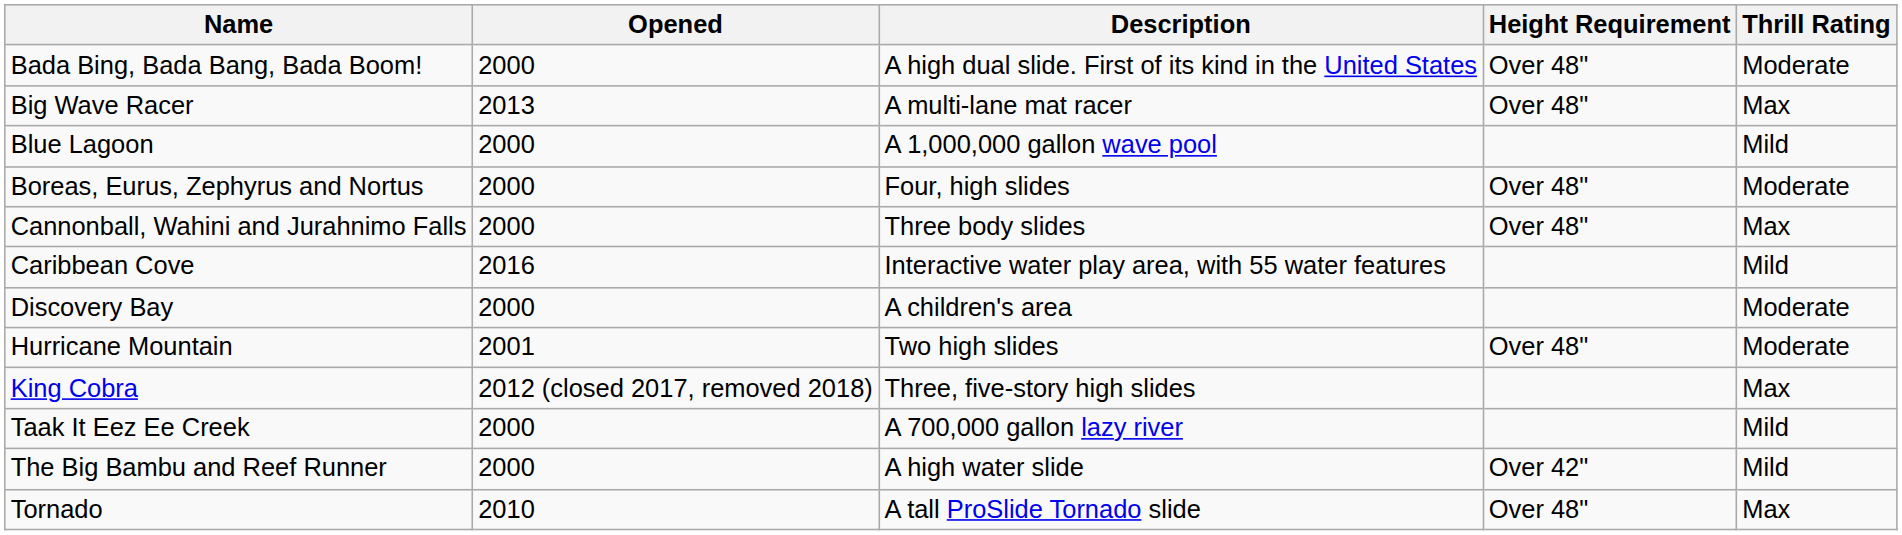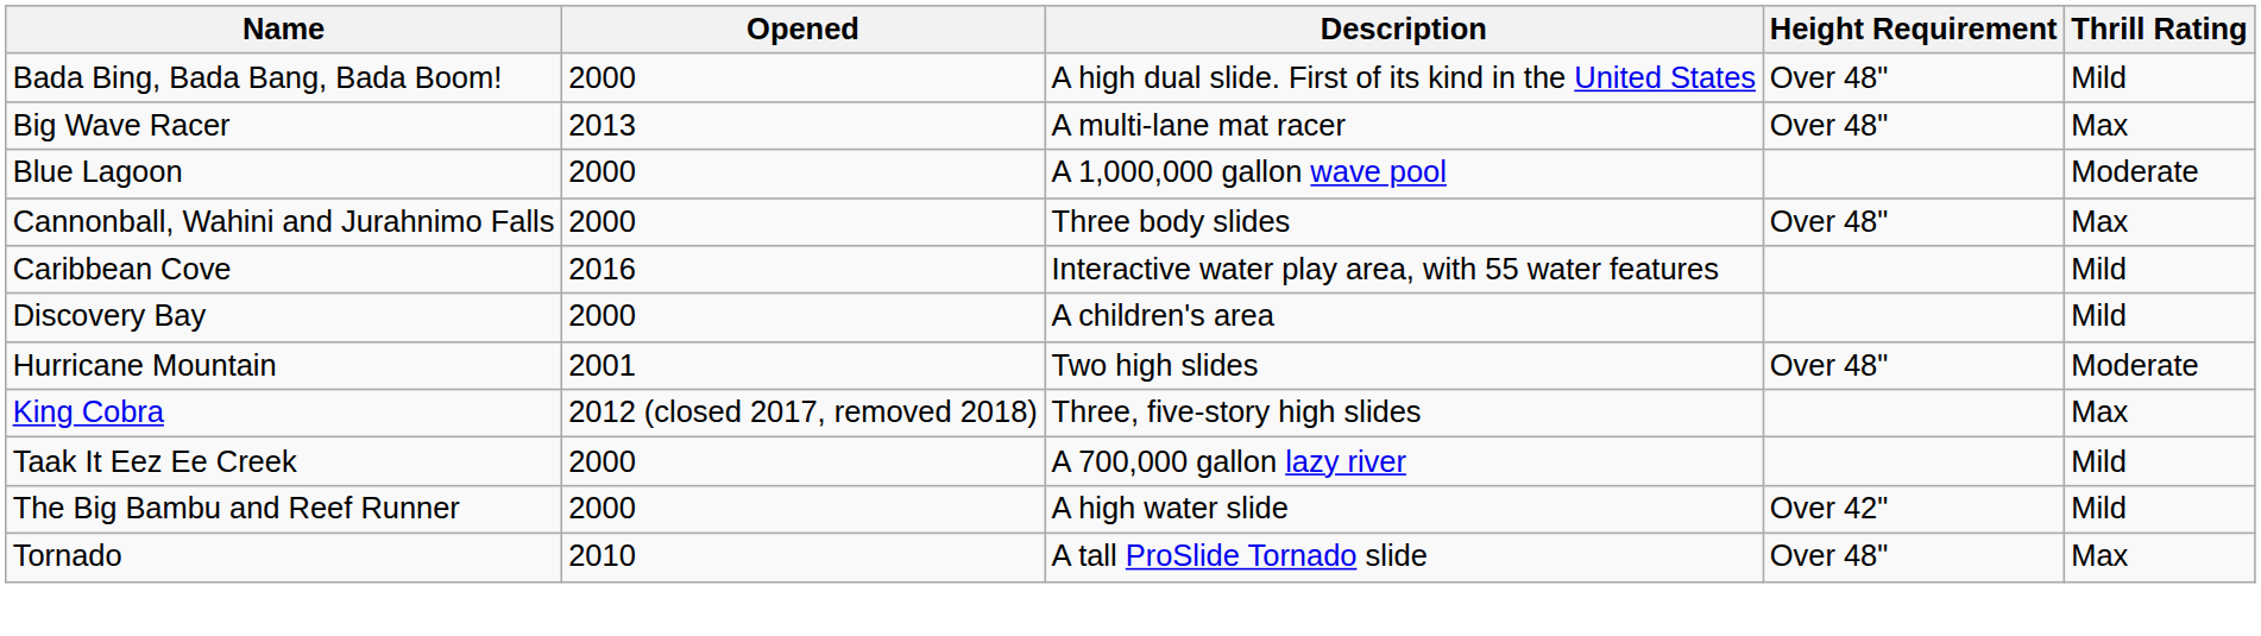 <table class= "wikitable sortable">
 <tr>
 <th>Name</th>
 <th>Opened</th>
 <th>Description</th>
 <th>Height Requirement</th>
 <th>Thrill Rating</th>
 </tr>
 <tr>
 <td>Bada Bing, Bada Bang, Bada Boom!</td>
 <td>2000</td>
 <td>A  high dual slide. First of its kind in the <a href='#'>United States</a></td>
 <td>Over 48"</td>
-<td>Moderate</td>
+<td>Mild</td>
 </tr>
 <tr>
 <td>Big Wave Racer</td>
 <td>2013</td>
 <td>A multi-lane mat racer</td>
 <td>Over 48"</td>
 <td>Max</td>
 </tr>
 <tr>
 <td>Blue Lagoon</td>
 <td>2000</td>
 <td>A 1,000,000 gallon <a href='#'>wave pool</a></td>
 <td></td>
-<td>Mild</td>
-</tr>
-<tr>
-<td>Boreas, Eurus, Zephyrus and Nortus</td>
-<td>2000</td>
-<td>Four,   high slides</td>
-<td>Over 48"</td>
 <td>Moderate</td>
 </tr>
 <tr>
 <td>Cannonball, Wahini and Jurahnimo Falls</td>
 <td>2000</td>
 <td>Three body slides</td>
 <td>Over 48"</td>
 <td>Max</td>
 </tr>
 <tr>
 <td>Caribbean Cove</td>
 <td>2016</td>
 <td>Interactive water play area, with 55 water features</td>
 <td></td>
 <td>Mild</td>
 </tr>
 <tr>
 <td>Discovery Bay</td>
 <td>2000</td>
 <td>A children's area</td>
 <td></td>
-<td>Moderate</td>
+<td>Mild</td>
 </tr>
 <tr>
 <td>Hurricane Mountain</td>
 <td>2001</td>
 <td>Two  high slides</td>
 <td>Over 48"</td>
 <td>Moderate</td>
 </tr>
 <tr>
 <td><a href='#'>King Cobra</a></td>
 <td>2012 (closed 2017, removed 2018)</td>
 <td>Three, five-story high slides</td>
 <td></td>
 <td>Max</td>
 </tr>
 <tr>
 <td>Taak It Eez Ee Creek</td>
 <td>2000</td>
 <td>A 700,000 gallon <a href='#'>lazy river</a></td>
 <td></td>
 <td>Mild</td>
 </tr>
 <tr>
 <td>The Big Bambu and Reef Runner</td>
 <td>2000</td>
 <td>A  high water slide</td>
 <td>Over 42"</td>
 <td>Mild</td>
 </tr>
 <tr>
 <td>Tornado</td>
 <td>2010</td>
 <td>A  tall <a href='#'>ProSlide Tornado</a> slide</td>
 <td>Over 48"</td>
 <td>Max</td>
 </tr>
 </table>
